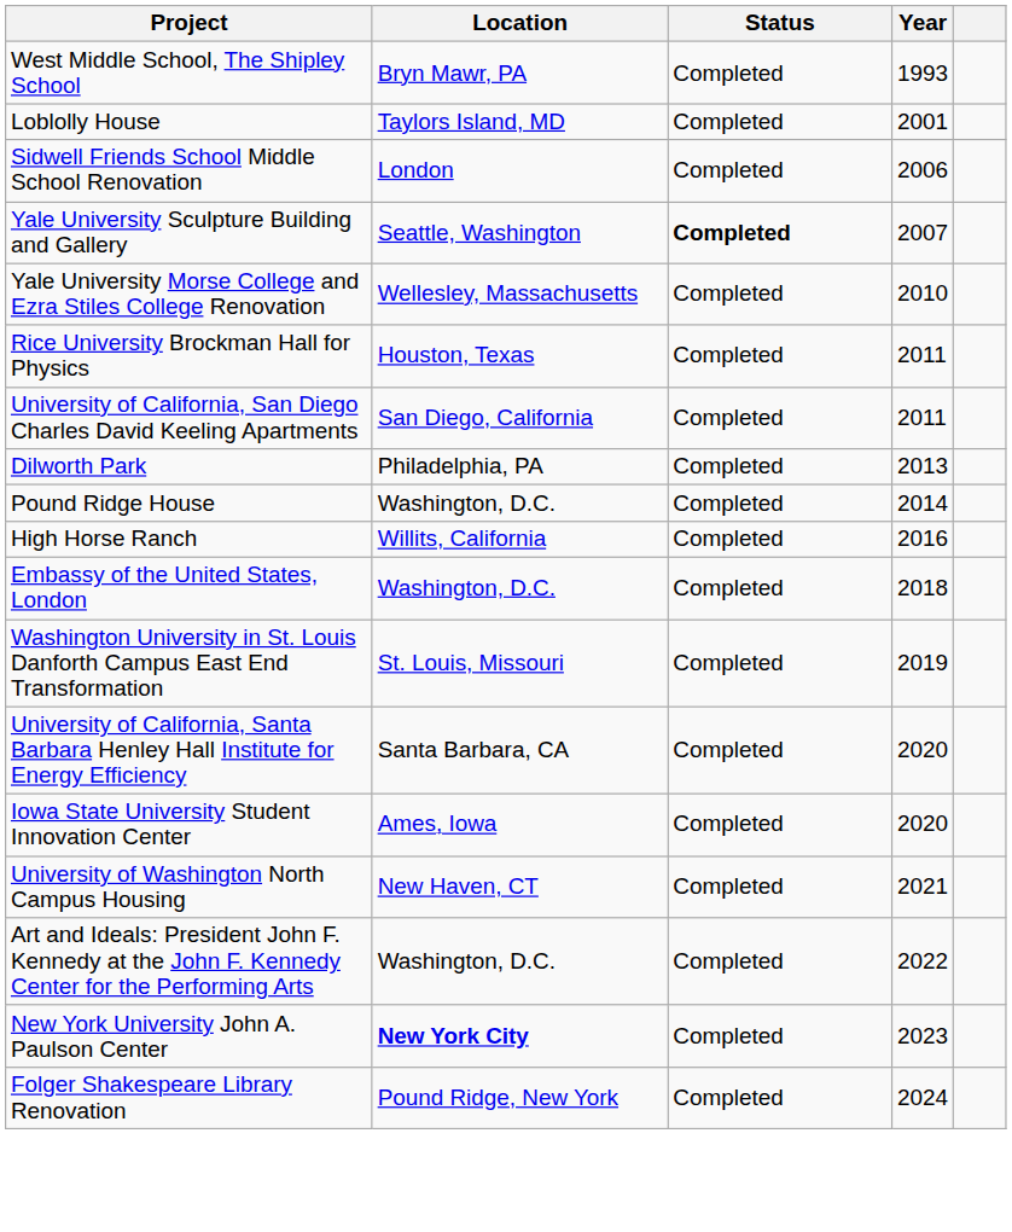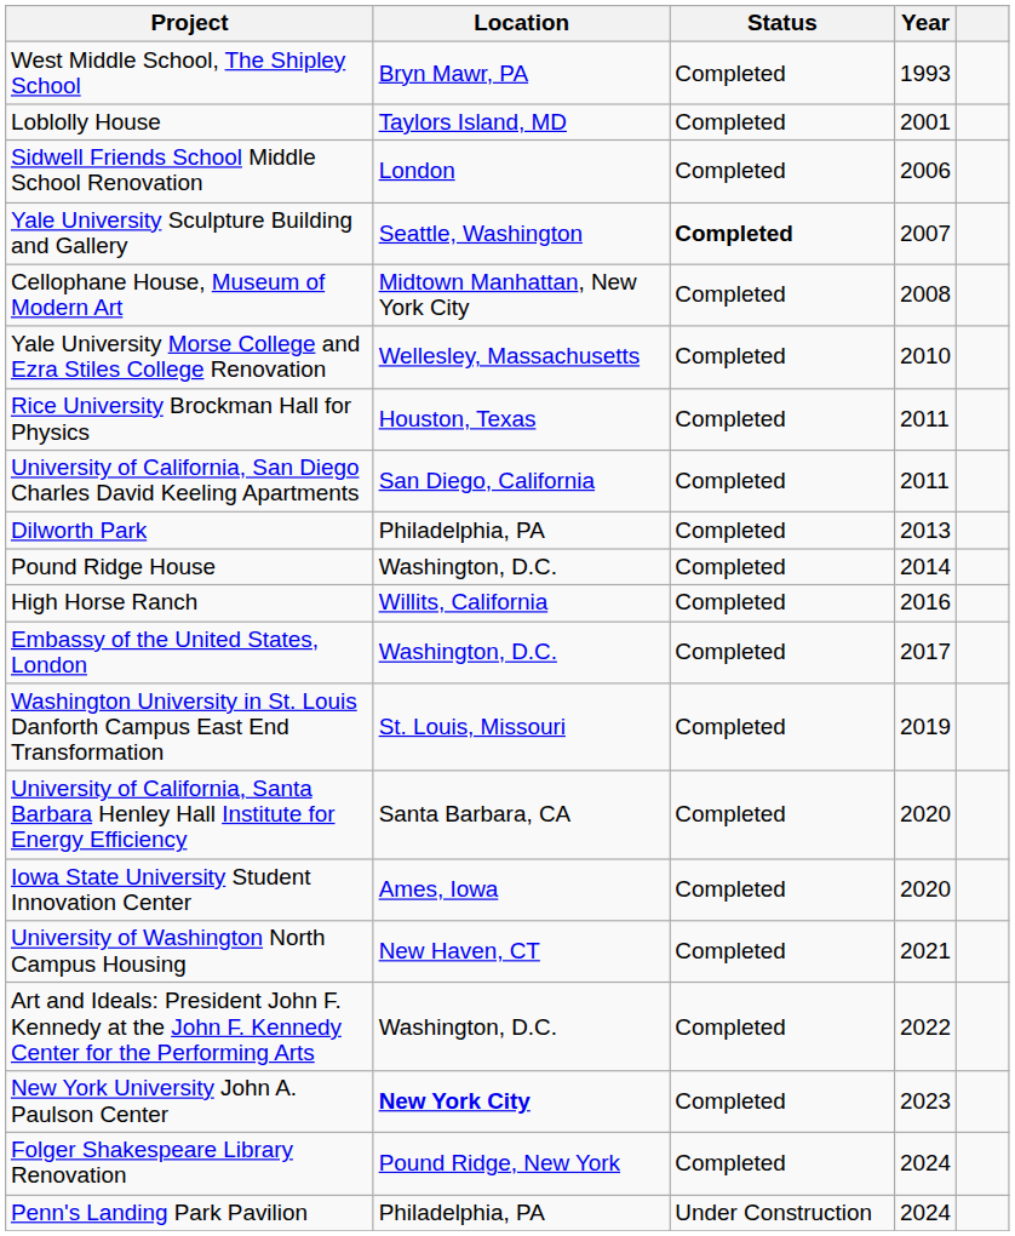 <table class="wikitable sortable">
 <tr>
 <th width="250">Project</th>
 <th width="200">Location</th>
 <th width="150">Status</th>
 <th align="center" width="30">Year</th>
 <th width="30"></th>
 </tr>
 <tr>
 <td>West Middle School, <a href='#'>The Shipley School</a></td>
 <td align="left"> <a href='#'>Bryn Mawr, PA</a></td>
 <td>Completed</td>
 <td>1993</td>
 <td></td>
 </tr>
 <tr>
 <td>Loblolly House</td>
 <td align="left"> <a href='#'>Taylors Island, MD</a></td>
 <td>Completed</td>
 <td>2001</td>
 <td></td>
 </tr>
 <tr>
 <td><a href='#'>Sidwell Friends School</a> Middle School Renovation</td>
 <td> <a href='#'>London</a></td>
 <td>Completed</td>
 <td>2006</td>
 <td></td>
 </tr>
 <tr>
 <td><a href='#'>Yale University</a> Sculpture Building and Gallery</td>
 <td> <a href='#'>Seattle, Washington</a></td>
 <td><strong>Completed</strong></td>
 <td>2007</td>
+<td></td>
+</tr>
+<tr>
+<td>Cellophane House, <a href='#'>Museum of Modern Art</a></td>
+<td> <a href='#'>Midtown Manhattan</a>, New York City</td>
+<td>Completed</td>
+<td>2008</td>
 <td></td>
 </tr>
 <tr>
 <td>Yale University <a href='#'>Morse College</a> and <a href='#'>Ezra Stiles College</a> Renovation</td>
 <td align="left"> <a href='#'>Wellesley, Massachusetts</a></td>
 <td>Completed</td>
 <td>2010</td>
 <td></td>
 </tr>
 <tr>
 <td><a href='#'>Rice University</a> Brockman Hall for Physics</td>
 <td align="left"> <a href='#'>Houston, Texas</a></td>
 <td>Completed</td>
 <td>2011</td>
 <td></td>
 </tr>
 <tr>
 <td><a href='#'>University of California, San Diego</a> Charles David Keeling Apartments</td>
 <td align="left"> <a href='#'>San Diego, California</a></td>
 <td>Completed</td>
 <td>2011</td>
 <td></td>
 </tr>
 <tr>
 <td><a href='#'>Dilworth Park</a></td>
 <td> Philadelphia, PA</td>
 <td>Completed</td>
 <td>2013</td>
 <td></td>
 </tr>
 <tr>
 <td>Pound Ridge House</td>
 <td> Washington, D.C.</td>
 <td>Completed</td>
 <td>2014</td>
 <td></td>
 </tr>
 <tr>
 <td>High Horse Ranch</td>
 <td> <a href='#'>Willits, California</a></td>
 <td>Completed</td>
 <td>2016</td>
 <td></td>
 </tr>
 <tr>
 <td><a href='#'>Embassy of the United States, London</a></td>
 <td align="left"> <a href='#'>Washington, D.C.</a></td>
 <td>Completed</td>
-<td>2018</td>
+<td>2017</td>
 <td></td>
 </tr>
 <tr>
 <td><a href='#'>Washington University in St. Louis</a> Danforth Campus East End Transformation</td>
 <td> <a href='#'>St. Louis, Missouri</a></td>
 <td>Completed</td>
 <td>2019</td>
 <td></td>
 </tr>
 <tr>
 <td><a href='#'>University of California, Santa Barbara</a> Henley Hall <a href='#'>Institute for Energy Efficiency</a></td>
 <td> Santa Barbara, CA</td>
 <td>Completed</td>
 <td>2020</td>
 <td></td>
 </tr>
 <tr>
 <td><a href='#'>Iowa State University</a> Student Innovation Center</td>
 <td> <a href='#'>Ames, Iowa</a></td>
 <td>Completed</td>
 <td>2020</td>
 <td></td>
 </tr>
 <tr>
 <td><a href='#'>University of Washington</a> North Campus Housing</td>
 <td align="left"> <a href='#'>New Haven, CT</a></td>
 <td>Completed</td>
 <td>2021</td>
 <td></td>
 </tr>
 <tr>
 <td>Art and Ideals: President John F. Kennedy at the <a href='#'>John F. Kennedy Center for the Performing Arts</a></td>
 <td> Washington, D.C.</td>
 <td>Completed</td>
 <td>2022</td>
 <td></td>
 </tr>
 <tr>
 <td><a href='#'>New York University</a> John A. Paulson Center</td>
 <td><strong> <a href='#'>New York City</a></strong></td>
 <td>Completed</td>
 <td>2023</td>
 <td></td>
 </tr>
 <tr>
 <td><a href='#'>Folger Shakespeare Library</a> Renovation</td>
 <td> <a href='#'>Pound Ridge, New York</a></td>
 <td>Completed</td>
 <td>2024</td>
 <td></td>
 </tr>
+<tr>
+<td><a href='#'>Penn's Landing</a> Park Pavilion</td>
+<td> Philadelphia, PA</td>
+<td>Under Construction</td>
+<td>2024</td>
+<td></td>
+</tr>
 </table>
